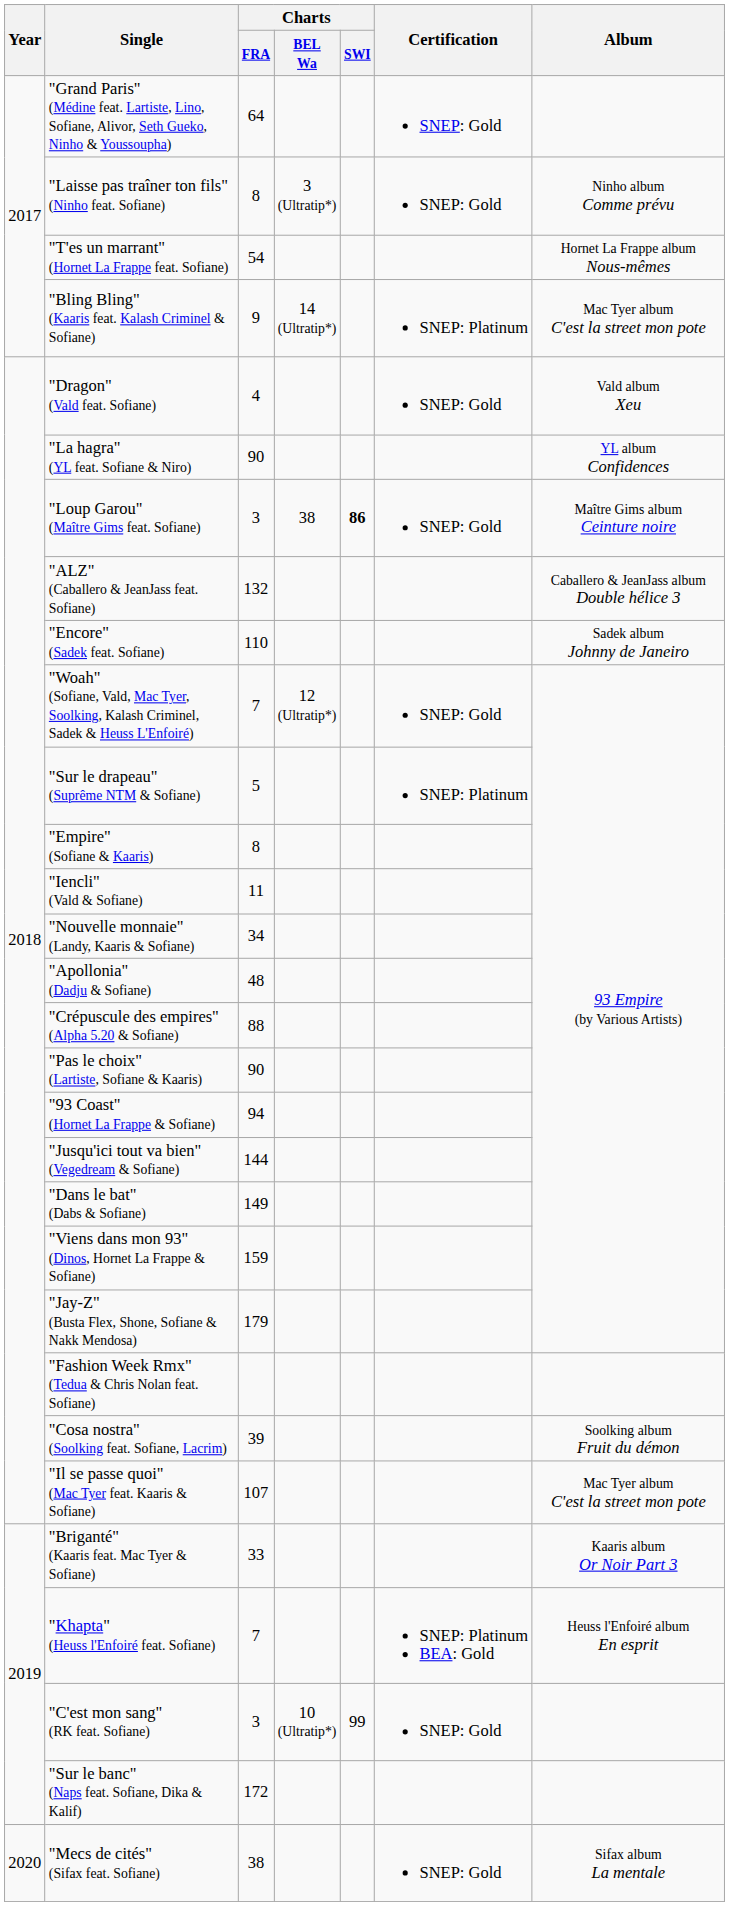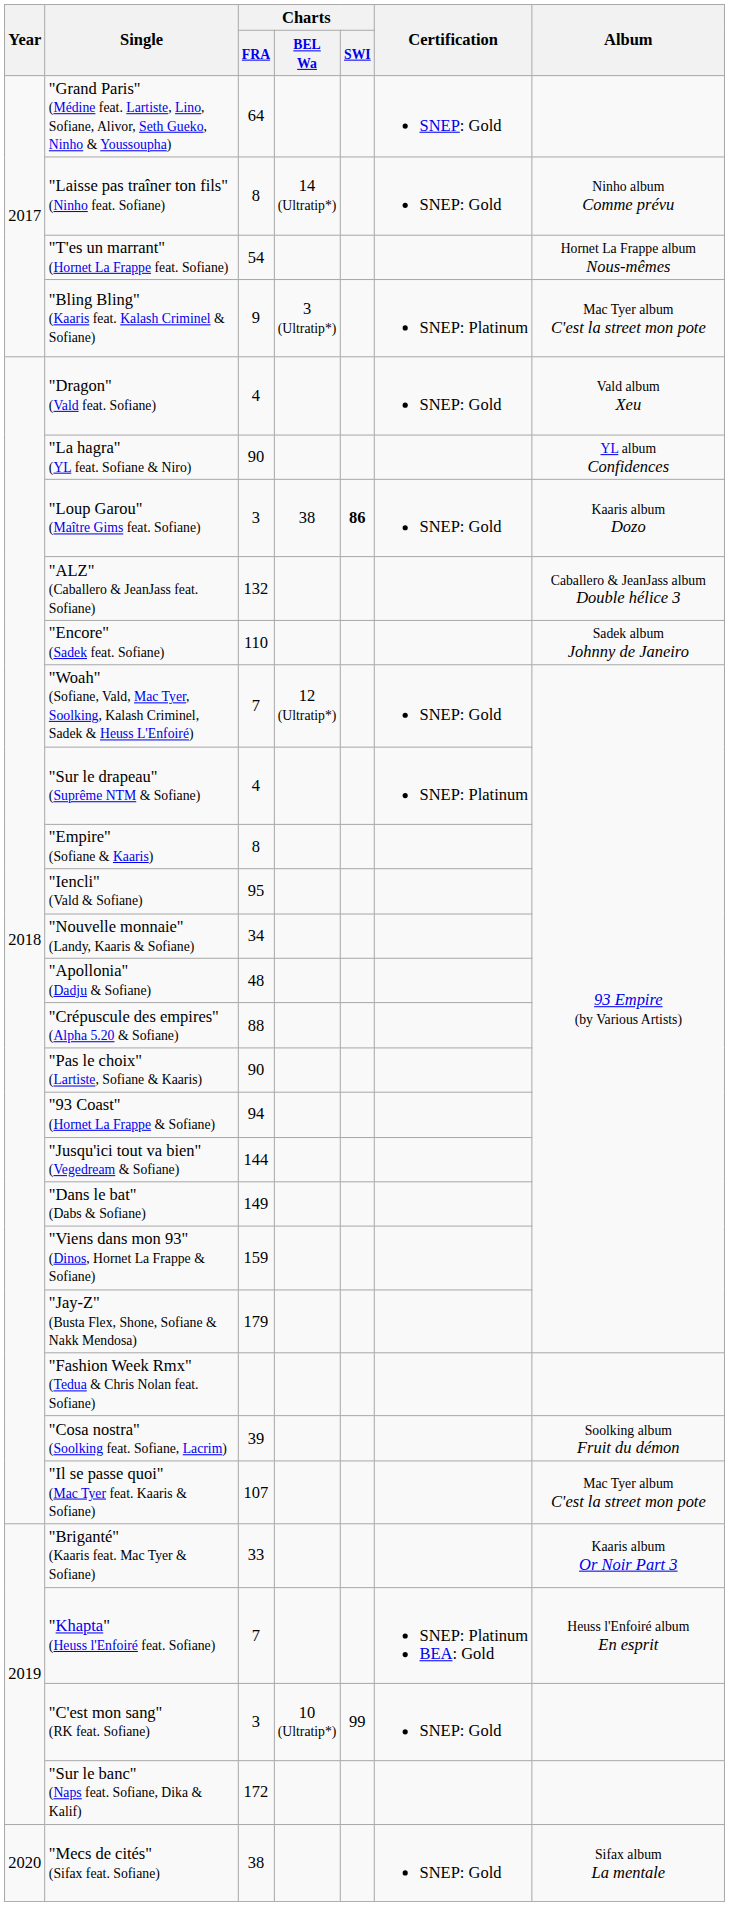 <table class="wikitable">
 <tr>
 <th align="center" rowspan="2" width="10">Year</th>
 <th align="center" rowspan="2" width="180">Single</th>
 <th align="center" colspan="3">Charts</th>
 <th align="center" rowspan="2">Certification</th>
 <th align="center" rowspan="2" width="180">Album</th>
 </tr>
 <tr>
 <th width="20"><small><a href='#'>FRA</a></small><br></th>
 <th width="20"><small><a href='#'>BEL<br>Wa</a></small><br></th>
 <th width="20"><small><a href='#'>SWI</a></small><br></th>
 </tr>
 <tr>
 <td align="center" rowspan=4>2017</td>
 <td>"Grand Paris"<br><small>(<a href='#'>Médine</a> feat. <a href='#'>Lartiste</a>, <a href='#'>Lino</a>, Sofiane, Alivor, <a href='#'>Seth Gueko</a>, <a href='#'>Ninho</a> & <a href='#'>Youssoupha</a>)</small></td>
 <td align="center">64<br></td>
 <td align="center"></td>
 <td></td>
 <td><br><ul><li><a href='#'>SNEP</a>: Gold</li></ul></td>
 <td align="center"></td>
 </tr>
 <tr>
 <td>"Laisse pas traîner ton fils"<br><small>(<a href='#'>Ninho</a> feat. Sofiane)</small></td>
 <td align="center">8</td>
-<td align="center">3<br><small>(Ultratip*)</small></td>
+<td align="center">14<br><small>(Ultratip*)</small></td>
 <td align="center"></td>
 <td><br><ul><li>SNEP: Gold</li></ul></td>
 <td align="center"><small>Ninho album</small><br><em>Comme prévu</em></td>
 </tr>
 <tr>
 <td>"T'es un marrant"<br><small>(<a href='#'>Hornet La Frappe</a> feat. Sofiane)</small></td>
 <td align="center">54</td>
 <td align="center"></td>
 <td align="center"></td>
 <td></td>
 <td align="center"><small>Hornet La Frappe album</small><br><em>Nous-mêmes</em></td>
 </tr>
 <tr>
 <td>"Bling Bling"<br><small>(<a href='#'>Kaaris</a> feat. <a href='#'>Kalash Criminel</a> & Sofiane)</small></td>
 <td align="center">9</td>
-<td align="center">14<br><small>(Ultratip*)</small></td>
+<td align="center">3<br><small>(Ultratip*)</small></td>
 <td align="center"></td>
 <td><br><ul><li>SNEP: Platinum</li></ul></td>
 <td align="center"><small>Mac Tyer album</small><br><em>C'est la street mon pote</em></td>
 </tr>
 <tr>
 <td align="center" rowspan="21">2018</td>
 <td>"Dragon"<br><small>(<a href='#'>Vald</a> feat. Sofiane)</small></td>
 <td align="center">4</td>
 <td align="center"></td>
 <td align="center"></td>
 <td><br><ul><li>SNEP: Gold</li></ul></td>
 <td align="center"><small>Vald album</small><br><em>Xeu</em></td>
 </tr>
 <tr>
 <td>"La hagra"<br><small>(<a href='#'>YL</a> feat. Sofiane & Niro)</small></td>
 <td align="center">90</td>
 <td align="center"></td>
 <td align="center"></td>
 <td></td>
 <td align="center"><small><a href='#'>YL</a> album</small><br><em>Confidences</em></td>
 </tr>
 <tr>
 <td>"Loup Garou"<br><small>(<a href='#'>Maître Gims</a> feat. Sofiane)</small></td>
 <td align="center">3</td>
 <td align="center">38</td>
 <td align="center"><strong>86</strong></td>
 <td><br><ul><li>SNEP: Gold</li></ul></td>
-<td align="center"><small>Maître Gims album</small><br><em><a href='#'>Ceinture noire</a></em></td>
+<td align="center"><small>Kaaris album</small><br><em>Dozo</em></td>
 </tr>
 <tr>
 <td>"ALZ" <br><small>(Caballero & JeanJass feat. Sofiane)</small></td>
 <td align="center">132</td>
 <td align="center"></td>
 <td align="center"></td>
 <td></td>
 <td align="center"><small>Caballero & JeanJass album</small><br><em>Double hélice 3</em></td>
 </tr>
 <tr>
 <td>"Encore" <br><small>(<a href='#'>Sadek</a> feat. Sofiane)</small></td>
 <td align="center">110</td>
 <td align="center"></td>
 <td align="center"></td>
 <td></td>
 <td align="center"><small>Sadek album</small><br><em>Johnny de Janeiro</em></td>
 </tr>
 <tr>
 <td>"Woah" <br><small>(Sofiane, Vald, <a href='#'>Mac Tyer</a>, <a href='#'>Soolking</a>, Kalash Criminel, Sadek & <a href='#'>Heuss L'Enfoiré</a>)</small></td>
 <td align="center">7</td>
 <td align="center">12<br><small>(Ultratip*)</small></td>
 <td align="center"></td>
 <td><br><ul><li>SNEP: Gold</li></ul></td>
 <td align="center" rowspan=13><em><a href='#'>93 Empire</a></em><br><small>(by Various Artists)</small></td>
 </tr>
 <tr>
 <td>"Sur le drapeau" <br><small>(<a href='#'>Suprême NTM</a> & Sofiane)</small></td>
-<td align="center">5</td>
+<td align="center">4</td>
 <td align="center"></td>
 <td align="center"></td>
 <td><br><ul><li>SNEP: Platinum</li></ul></td>
 </tr>
 <tr>
 <td>"Empire" <br><small>(Sofiane & <a href='#'>Kaaris</a>)</small></td>
 <td align="center">8</td>
 <td align="center"></td>
 <td align="center"></td>
 <td></td>
 </tr>
 <tr>
 <td>"Iencli" <br><small>(Vald & Sofiane)</small></td>
-<td align="center">11</td>
+<td align="center">95</td>
 <td align="center"></td>
 <td align="center"></td>
 <td></td>
 </tr>
 <tr>
 <td>"Nouvelle monnaie" <br><small>(Landy, Kaaris & Sofiane)</small></td>
 <td align="center">34</td>
 <td align="center"></td>
 <td align="center"></td>
 <td></td>
 </tr>
 <tr>
 <td>"Apollonia" <br><small>(<a href='#'>Dadju</a> & Sofiane)</small></td>
 <td align="center">48</td>
 <td align="center"></td>
 <td align="center"></td>
 <td></td>
 </tr>
 <tr>
 <td>"Crépuscule des empires" <br><small>(<a href='#'>Alpha 5.20</a> & Sofiane)</small></td>
 <td align="center">88</td>
 <td align="center"></td>
 <td align="center"></td>
 <td></td>
 </tr>
 <tr>
 <td>"Pas le choix" <br><small>(<a href='#'>Lartiste</a>, Sofiane & Kaaris)</small></td>
 <td align="center">90</td>
 <td align="center"></td>
 <td align="center"></td>
 <td></td>
 </tr>
 <tr>
 <td>"93 Coast" <br><small>(<a href='#'>Hornet La Frappe</a> & Sofiane)</small></td>
 <td align="center">94</td>
 <td align="center"></td>
 <td align="center"></td>
 <td></td>
 </tr>
 <tr>
 <td>"Jusqu'ici tout va bien" <br><small>(<a href='#'>Vegedream</a> & Sofiane)</small></td>
 <td align="center">144</td>
 <td align="center"></td>
 <td align="center"></td>
 <td></td>
 </tr>
 <tr>
 <td>"Dans le bat" <br><small>(Dabs & Sofiane)</small></td>
 <td align="center">149</td>
 <td align="center"></td>
 <td align="center"></td>
 <td></td>
 </tr>
 <tr>
 <td>"Viens dans mon 93" <br><small>(<a href='#'>Dinos</a>, Hornet La Frappe & Sofiane)</small></td>
 <td align="center">159</td>
 <td align="center"></td>
 <td align="center"></td>
 <td></td>
 </tr>
 <tr>
 <td>"Jay-Z" <br><small>(Busta Flex, Shone, Sofiane & Nakk Mendosa)</small></td>
 <td align="center">179</td>
 <td align="center"></td>
 <td align="center"></td>
 <td></td>
 </tr>
 <tr>
 <td>"Fashion Week Rmx" <br><small>(<a href='#'>Tedua</a> & Chris Nolan feat. Sofiane)</small></td>
 <td align="center"></td>
 <td align="center"></td>
 <td align="center"></td>
 <td></td>
 <td></td>
 </tr>
 <tr>
 <td>"Cosa nostra" <br><small>(<a href='#'>Soolking</a> feat. Sofiane, <a href='#'>Lacrim</a>)</small></td>
 <td align="center">39</td>
 <td align="center"></td>
 <td align="center"></td>
 <td></td>
 <td align="center"><small>Soolking album</small><br><em>Fruit du démon</em></td>
 </tr>
 <tr>
 <td>"Il se passe quoi" <br><small>(<a href='#'>Mac Tyer</a> feat. Kaaris & Sofiane)</small></td>
 <td align="center">107</td>
 <td align="center"></td>
 <td align="center"></td>
 <td></td>
 <td align="center"><small>Mac Tyer album</small><br><em>C'est la street mon pote</em></td>
 </tr>
 <tr>
 <td align="center" rowspan="4">2019</td>
 <td>"Briganté" <br><small>(Kaaris feat. Mac Tyer & Sofiane)</small></td>
 <td align="center">33</td>
 <td align="center"></td>
 <td align="center"></td>
 <td></td>
 <td align="center"><small>Kaaris album</small><br><em><a href='#'>Or Noir Part 3</a></em></td>
 </tr>
 <tr>
 <td>"<a href='#'>Khapta</a>" <br><small>(<a href='#'>Heuss l'Enfoiré</a> feat. Sofiane)</small></td>
 <td align="center">7</td>
 <td align="center"></td>
 <td align="center"></td>
 <td><br><ul><li>SNEP: Platinum</li><li><a href='#'>BEA</a>: Gold</li></ul></td>
 <td align="center"><small>Heuss l'Enfoiré album</small><br><em>En esprit</em></td>
 </tr>
 <tr>
 <td>"C'est mon sang" <br><small>(RK feat. Sofiane)</small></td>
 <td align="center">3</td>
 <td align="center">10<br><small>(Ultratip*)</small></td>
 <td align="center">99</td>
 <td><br><ul><li>SNEP: Gold</li></ul></td>
 <td align="center"></td>
 </tr>
 <tr>
 <td>"Sur le banc" <br><small>(<a href='#'>Naps</a> feat. Sofiane, Dika & Kalif)</small></td>
 <td align="center">172</td>
 <td align="center"></td>
 <td align="center"></td>
 <td></td>
 <td align="center"></td>
 </tr>
 <tr>
 <td align="center">2020</td>
 <td>"Mecs de cités" <br><small>(Sifax feat. Sofiane)</small></td>
 <td align="center">38</td>
 <td align="center"></td>
 <td align="center"></td>
 <td><br><ul><li>SNEP: Gold</li></ul></td>
 <td align="center"><small>Sifax album</small><br><em>La mentale</em></td>
 </tr>
 <tr>
 </tr>
 </table>
